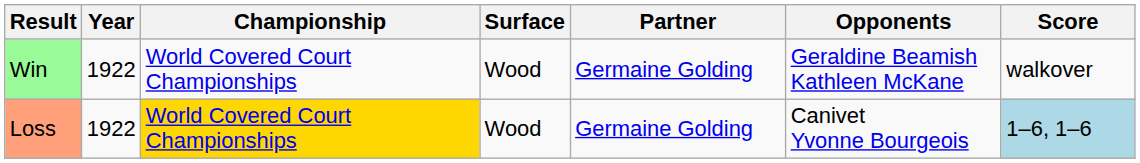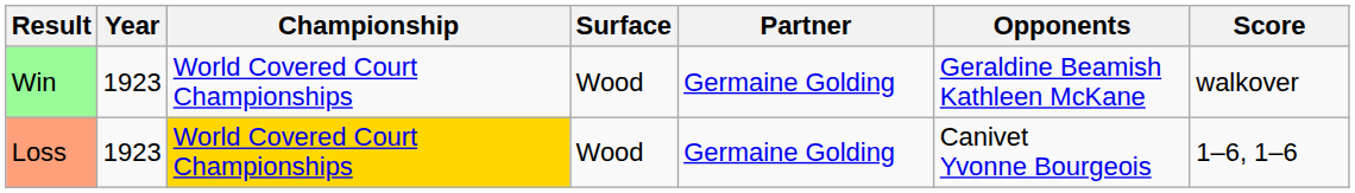 <table class="sortable wikitable">
 <tr>
 <th style="width:40px">Result</th>
 <th style="width:30px">Year</th>
 <th style="width:240px">Championship</th>
 <th style="width:50px">Surface</th>
 <th style="width:150px">Partner</th>
 <th style="width:150px">Opponents</th>
 <th style="width:90px" class="unsortable">Score</th>
 </tr>
 <tr>
 <td style="background:#98fb98;">Win</td>
-<td>1922</td>
+<td>1923</td>
 <td><a href='#'>World Covered Court Championships</a></td>
 <td>Wood</td>
 <td> <a href='#'>Germaine Golding</a></td>
 <td> <a href='#'>Geraldine Beamish</a> <br>  <a href='#'>Kathleen McKane</a></td>
 <td>walkover</td>
 </tr>
 <tr>
 <td style="background:#ffa07a;">Loss</td>
-<td>1922</td>
+<td>1923</td>
 <td style="background: gold;"><a href='#'>World Covered Court Championships</a></td>
 <td>Wood</td>
 <td> <a href='#'>Germaine Golding</a></td>
 <td> Canivet <br> <a href='#'>Yvonne Bourgeois</a></td>
-<td style="background: lightblue;">1–6, 1–6</td>
+<td>1–6, 1–6</td>
 </tr>
 </table>
